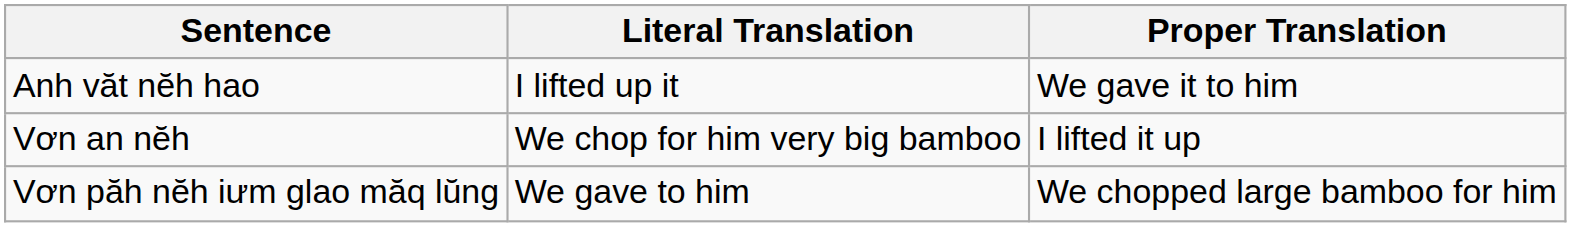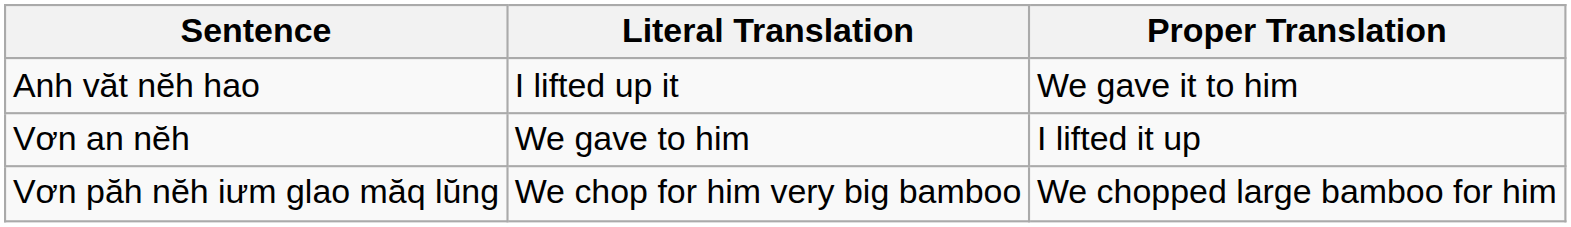 <table class="wikitable">
 <tr>
 <th>Sentence</th>
 <th>Literal Translation</th>
 <th>Proper Translation</th>
 </tr>
 <tr>
 <td>Anh văt nĕh hao</td>
 <td>I lifted up it</td>
 <td>We gave it to him</td>
 </tr>
 <tr>
 <td>Vơn an nĕh</td>
-<td>We chop for him very big bamboo</td>
+<td>We gave to him</td>
 <td>I lifted it up</td>
 </tr>
 <tr>
 <td>Vơn păh nĕh iưm glao măq lŭng</td>
-<td>We gave to him</td>
+<td>We chop for him very big bamboo</td>
 <td>We chopped large bamboo for him</td>
 </tr>
 </table>
